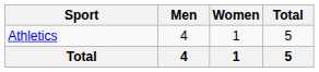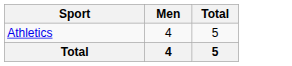 <table class="wikitable sortable" style="text-align:center;">
 <tr>
 <th width=180>Sport</th>
 <th width=55>Men</th>
-<th width=55>Women</th>
 <th width=55>Total</th>
 </tr>
 <tr>
 <td align=left><a href='#'>Athletics</a></td>
 <td>4</td>
-<td>1</td>
 <td>5</td>
 </tr>
 <tr>
 <th>Total</th>
 <th>4</th>
-<th>1</th>
 <th>5</th>
 </tr>
 </table>
